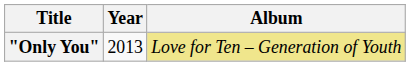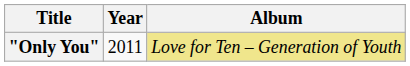 <table class="wikitable plainrowheaders" style="text-align:center">
 <tr>
 <th scope="col">Title</th>
 <th scope="col">Year</th>
 <th scope="col">Album</th>
 </tr>
 <tr>
 <th scope="row">"Only You"<br></th>
-<td>2013</td>
+<td>2011</td>
 <td style="background: khaki;"><em>Love for Ten – Generation of Youth</em></td>
 </tr>
 </table>
